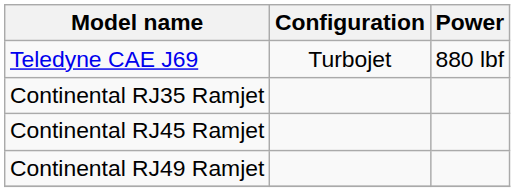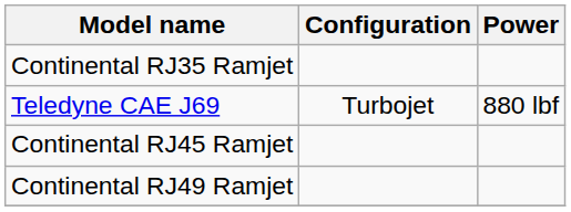 <table class="wikitable sortable">
 <tr>
 <th>Model name</th>
 <th>Configuration</th>
 <th>Power</th>
 </tr>
 <tr>
+<td align=left>Continental RJ35 Ramjet</td>
+<td align=center></td>
+<td align=center></td>
+</tr>
+<tr>
 <td align=left><a href='#'>Teledyne CAE J69</a></td>
 <td align=center>Turbojet</td>
 <td align=center>880 lbf</td>
-</tr>
-<tr>
-<td align=left>Continental RJ35 Ramjet</td>
-<td align=center></td>
-<td align=center></td>
 </tr>
 <tr>
 <td align=left>Continental RJ45 Ramjet</td>
 <td align=center></td>
 <td align=center></td>
 </tr>
 <tr>
 <td align=left>Continental RJ49 Ramjet</td>
 <td align=center></td>
 <td align=center></td>
 </tr>
 <tr>
 </tr>
 </table>
